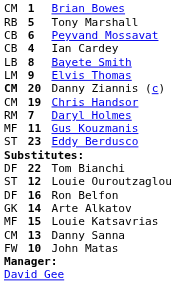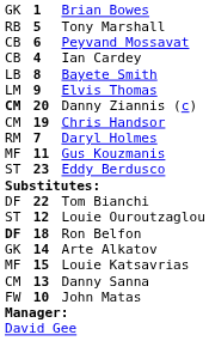 <table style="font-size: 90%" cellspacing="0" cellpadding="0">
 <tr>
 <th width="25"></th>
 <th width="25"></th>
 </tr>
 <tr>
-<td>CM</td>
+<td>GK</td>
 <td><strong>1</strong></td>
 <td> <a href='#'>Brian Bowes</a></td>
 <td></td>
 <td></td>
 </tr>
 <tr>
 <td>RB</td>
 <td><strong>5</strong></td>
 <td>Tony Marshall</td>
 </tr>
 <tr>
 <td>CB</td>
 <td><strong>6</strong></td>
 <td> <a href='#'>Peyvand Mossavat</a></td>
 </tr>
 <tr>
 <td>CB</td>
 <td><strong>4</strong></td>
 <td> Ian Cardey</td>
 </tr>
 <tr>
 <td>LB</td>
 <td><strong>8</strong></td>
 <td> <a href='#'>Bayete Smith</a></td>
 <td></td>
 <td></td>
 </tr>
 <tr>
 <td>LM</td>
 <td><strong>9</strong></td>
 <td> <a href='#'>Elvis Thomas</a></td>
 <td></td>
 <td></td>
 </tr>
 <tr>
 <td><strong>CM</strong></td>
 <td><strong>20</strong></td>
 <td>Danny Ziannis (<a href='#'>c</a>)</td>
 </tr>
 <tr>
 <td>CM</td>
 <td><strong>19</strong></td>
 <td> <a href='#'>Chris Handsor</a></td>
 <td></td>
 <td></td>
 </tr>
 <tr>
 <td>RM</td>
 <td><strong>7</strong></td>
 <td> <a href='#'>Daryl Holmes</a></td>
 </tr>
 <tr>
 <td>MF</td>
 <td><strong>11</strong></td>
 <td> <a href='#'>Gus Kouzmanis</a></td>
 <td></td>
 <td></td>
 </tr>
 <tr>
 <td>ST</td>
 <td><strong>23</strong></td>
 <td> <a href='#'>Eddy Berdusco</a></td>
 <td></td>
 <td></td>
 </tr>
 <tr>
 <td colspan=3><strong>Substitutes:</strong></td>
 </tr>
 <tr>
 <td>DF</td>
 <td><strong>22</strong></td>
 <td> Tom Bianchi</td>
 <td></td>
 <td></td>
 </tr>
 <tr>
 <td>ST</td>
 <td><strong>12</strong></td>
 <td>Louie Ouroutzaglou</td>
 <td></td>
 <td></td>
 </tr>
 <tr>
-<td>DF</td>
-<td><strong>16</strong></td>
+<td><strong>DF</strong></td>
+<td><strong>18</strong></td>
 <td>Ron Belfon</td>
 <td></td>
 <td></td>
 </tr>
 <tr>
 <td>GK</td>
 <td><strong>14</strong></td>
 <td>Arte Alkatov</td>
 <td></td>
 <td></td>
 </tr>
 <tr>
 <td>MF</td>
 <td><strong>15</strong></td>
 <td>Louie Katsavrias</td>
 <td></td>
 <td></td>
 </tr>
 <tr>
 <td>CM</td>
 <td><strong>13</strong></td>
 <td>Danny Sanna</td>
 <td></td>
 <td></td>
 </tr>
 <tr>
 <td>FW</td>
 <td><strong>10</strong></td>
 <td>John Matas</td>
 <td></td>
 <td></td>
 </tr>
 <tr>
 <td colspan=3><strong>Manager:</strong></td>
 </tr>
 <tr>
 <td colspan=4> <a href='#'>David Gee</a></td>
 </tr>
 </table>
